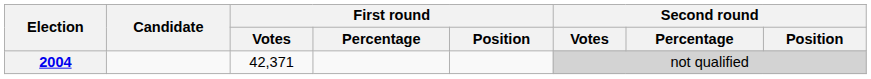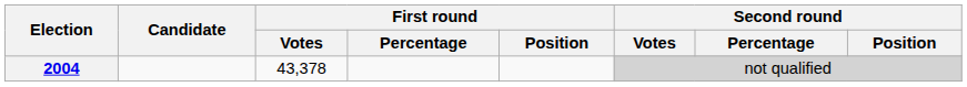 <table class=wikitable width=75%>
 <tr>
 <th rowspan=2>Election</th>
 <th rowspan=2>Candidate</th>
 <th colspan=3>First round</th>
 <th colspan=3>Second round</th>
 </tr>
 <tr>
 <th>Votes</th>
 <th>Percentage</th>
 <th>Position</th>
 <th>Votes</th>
 <th>Percentage</th>
 <th>Position</th>
 </tr>
 <tr align=center>
 <th><a href='#'>2004</a></th>
 <td></td>
-<td>42,371</td>
+<td>43,378</td>
 <td></td>
 <td></td>
 <td bgcolor=lightgrey colspan=3>not qualified</td>
 </tr>
 </table>
